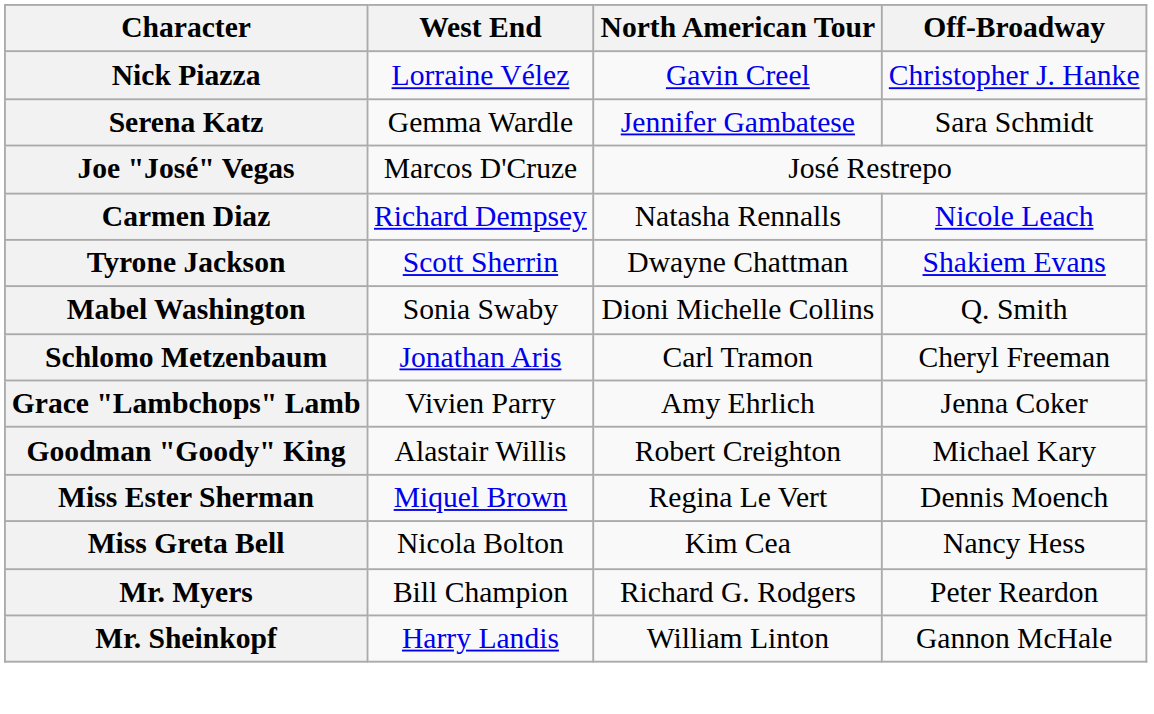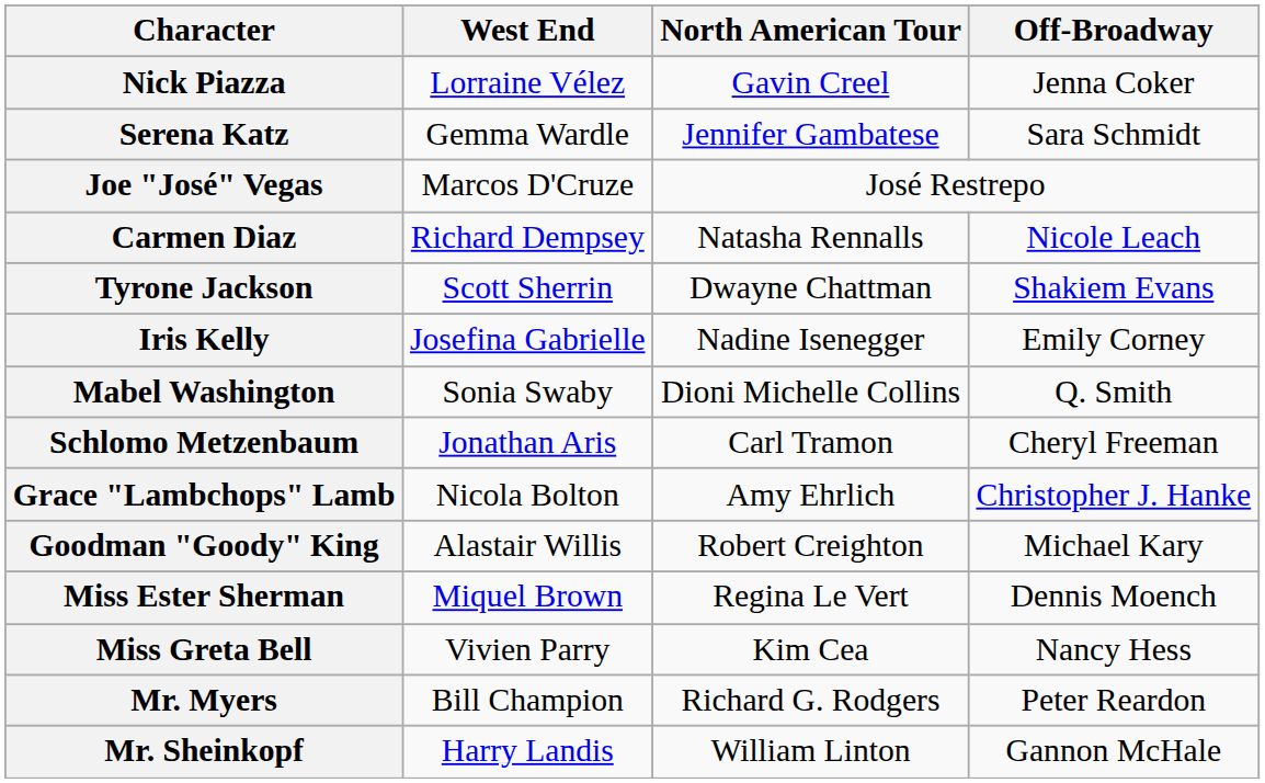 <table class="wikitable">
 <tr>
 <th>Character</th>
 <th>West End<br></th>
 <th>North American Tour<br></th>
 <th>Off-Broadway<br></th>
 </tr>
 <tr>
 <th>Nick Piazza</th>
 <td align="center"><a href='#'>Lorraine Vélez</a></td>
 <td align="center"><a href='#'>Gavin Creel</a></td>
-<td align="center"><a href='#'>Christopher J. Hanke</a></td>
+<td align="center">Jenna Coker</td>
 </tr>
 <tr>
 <th>Serena Katz</th>
 <td align="center">Gemma Wardle</td>
 <td align="center"><a href='#'>Jennifer Gambatese</a></td>
 <td align="center">Sara Schmidt</td>
 </tr>
 <tr>
 <th>Joe "José" Vegas</th>
 <td align="center">Marcos D'Cruze</td>
 <td colspan="2" align="center">José Restrepo</td>
 </tr>
 <tr>
 <th>Carmen Diaz</th>
 <td align="center"><a href='#'>Richard Dempsey</a></td>
 <td align="center">Natasha Rennalls</td>
 <td align="center"><a href='#'>Nicole Leach</a></td>
 </tr>
 <tr>
 <th>Tyrone Jackson</th>
 <td align="center"><a href='#'>Scott Sherrin</a></td>
 <td align="center">Dwayne Chattman</td>
 <td align="center"><a href='#'>Shakiem Evans</a></td>
 </tr>
 <tr>
+<th>Iris Kelly</th>
+<td align="center"><a href='#'>Josefina Gabrielle</a></td>
+<td align="center">Nadine Isenegger</td>
+<td align="center">Emily Corney</td>
+</tr>
+<tr>
 <th>Mabel Washington</th>
 <td align="center">Sonia Swaby</td>
 <td align="center">Dioni Michelle Collins</td>
 <td align="center">Q. Smith</td>
 </tr>
 <tr>
 <th>Schlomo Metzenbaum</th>
 <td align="center"><a href='#'>Jonathan Aris</a></td>
 <td align="center">Carl Tramon</td>
 <td align="center">Cheryl Freeman</td>
 </tr>
 <tr>
 <th>Grace "Lambchops" Lamb</th>
-<td align="center">Vivien Parry</td>
+<td align="center">Nicola Bolton</td>
 <td align="center">Amy Ehrlich</td>
-<td align="center">Jenna Coker</td>
+<td align="center"><a href='#'>Christopher J. Hanke</a></td>
 </tr>
 <tr>
 <th>Goodman "Goody" King</th>
 <td align="center">Alastair Willis</td>
 <td align="center">Robert Creighton</td>
 <td align="center">Michael Kary</td>
 </tr>
 <tr>
 <th>Miss Ester Sherman</th>
 <td align="center"><a href='#'>Miquel Brown</a></td>
 <td align="center">Regina Le Vert</td>
 <td align="center">Dennis Moench</td>
 </tr>
 <tr>
 <th>Miss Greta Bell</th>
-<td align="center">Nicola Bolton</td>
+<td align="center">Vivien Parry</td>
 <td align="center">Kim Cea</td>
 <td align="center">Nancy Hess</td>
 </tr>
 <tr>
 <th>Mr. Myers</th>
 <td align="center">Bill Champion</td>
 <td align="center">Richard G. Rodgers</td>
 <td align="center">Peter Reardon</td>
 </tr>
 <tr>
 <th>Mr. Sheinkopf</th>
 <td align="center"><a href='#'>Harry Landis</a></td>
 <td align="center">William Linton</td>
 <td align="center">Gannon McHale</td>
 </tr>
 </table>
